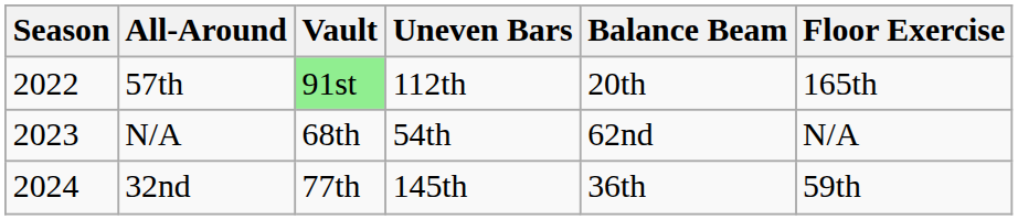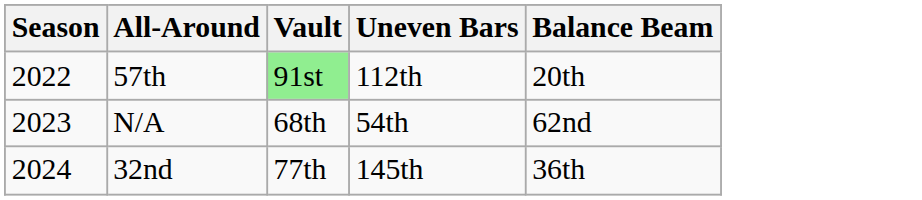 <table class="wikitable">
 <tr>
 <th>Season</th>
 <th>All-Around</th>
 <th>Vault</th>
 <th>Uneven Bars</th>
 <th>Balance Beam</th>
-<th>Floor Exercise</th>
 </tr>
 <tr>
 <td>2022</td>
 <td>57th</td>
 <td style="background: lightgreen;">91st</td>
 <td>112th</td>
 <td>20th</td>
-<td>165th</td>
 </tr>
 <tr>
 <td>2023</td>
 <td>N/A</td>
 <td>68th</td>
 <td>54th</td>
 <td>62nd</td>
-<td>N/A</td>
 </tr>
 <tr>
 <td>2024</td>
 <td>32nd</td>
 <td>77th</td>
 <td>145th</td>
 <td>36th</td>
-<td>59th</td>
 </tr>
 </table>
